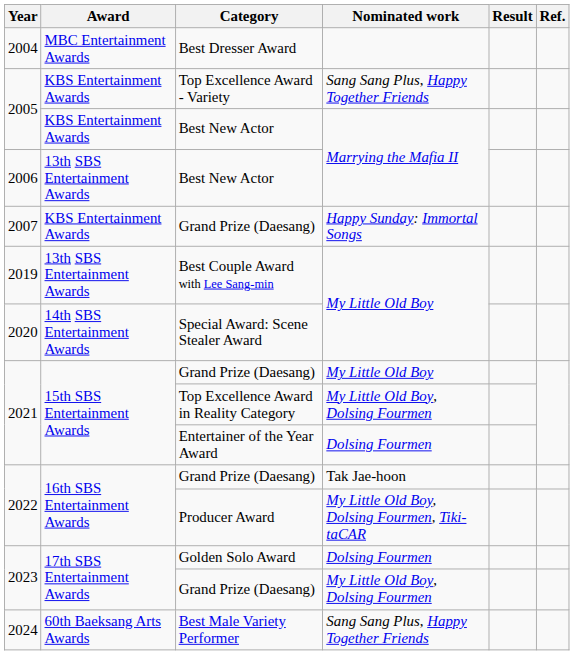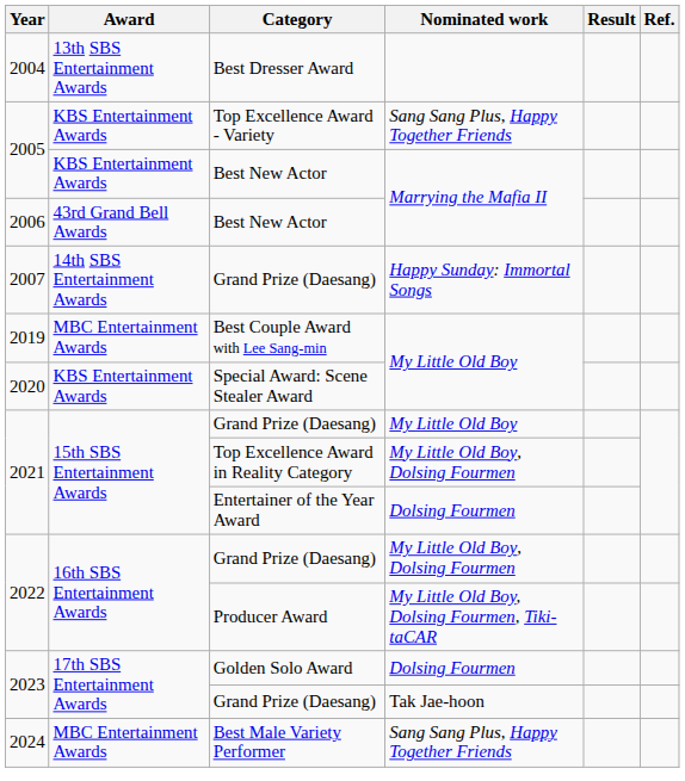 <table class="wikitable">
 <tr>
 <th>Year</th>
 <th>Award</th>
 <th>Category</th>
 <th>Nominated work</th>
 <th>Result</th>
 <th>Ref.</th>
 </tr>
 <tr>
 <td>2004</td>
-<td><a href='#'>MBC Entertainment Awards</a></td>
+<td><a href='#'>13th</a> <a href='#'>SBS Entertainment Awards</a></td>
 <td>Best Dresser Award</td>
 <td></td>
 <td></td>
 <td></td>
 </tr>
 <tr>
 <td rowspan=2>2005</td>
 <td><a href='#'>KBS Entertainment Awards</a></td>
 <td>Top Excellence Award - Variety</td>
 <td><em>Sang Sang Plus</em>, <em><a href='#'>Happy Together Friends</a></em></td>
 <td></td>
 <td></td>
 </tr>
 <tr>
 <td><a href='#'>KBS Entertainment Awards</a></td>
 <td>Best New Actor</td>
 <td rowspan=2><em><a href='#'>Marrying the Mafia II</a></em></td>
 <td></td>
 <td></td>
 </tr>
 <tr>
 <td>2006</td>
-<td><a href='#'>13th</a> <a href='#'>SBS Entertainment Awards</a></td>
+<td><a href='#'>43rd Grand Bell Awards</a></td>
 <td>Best New Actor</td>
 <td></td>
 <td></td>
 </tr>
 <tr>
 <td>2007</td>
-<td><a href='#'>KBS Entertainment Awards</a></td>
+<td><a href='#'>14th</a> <a href='#'>SBS Entertainment Awards</a></td>
 <td>Grand Prize (Daesang)</td>
 <td><em><a href='#'>Happy Sunday</a>: <a href='#'>Immortal Songs</a></em></td>
 <td></td>
 <td style="text-align:center"></td>
 </tr>
 <tr>
 <td>2019</td>
-<td><a href='#'>13th</a> <a href='#'>SBS Entertainment Awards</a></td>
+<td><a href='#'>MBC Entertainment Awards</a></td>
 <td>Best Couple Award <small>with <a href='#'>Lee Sang-min</a></small></td>
 <td rowspan=2><em><a href='#'>My Little Old Boy</a></em></td>
 <td></td>
 <td style="text-align:center"></td>
 </tr>
 <tr>
 <td>2020</td>
-<td><a href='#'>14th</a> <a href='#'>SBS Entertainment Awards</a></td>
+<td><a href='#'>KBS Entertainment Awards</a></td>
 <td>Special Award: Scene Stealer Award</td>
 <td></td>
 <td style="text-align:center"></td>
 </tr>
 <tr>
 <td rowspan="3">2021</td>
 <td rowspan="3"><a href='#'>15th SBS Entertainment Awards</a></td>
 <td>Grand Prize (Daesang) </td>
 <td><em><a href='#'>My Little Old Boy</a></em></td>
 <td></td>
 <td style="text-align:center" rowspan="3"></td>
 </tr>
 <tr>
 <td>Top Excellence Award in Reality Category</td>
 <td><em><a href='#'>My Little Old Boy</a></em>, <em><a href='#'>Dolsing Fourmen</a></em></td>
 <td></td>
 </tr>
 <tr>
 <td>Entertainer of the Year Award</td>
 <td><em><a href='#'>Dolsing Fourmen</a></em> <br></td>
 <td></td>
 </tr>
 <tr>
 <td rowspan="2">2022</td>
 <td rowspan="2"><a href='#'>16th SBS Entertainment Awards</a></td>
 <td>Grand Prize (Daesang)</td>
-<td>Tak Jae-hoon</td>
+<td><em><a href='#'>My Little Old Boy</a></em>, <em><a href='#'>Dolsing Fourmen</a></em></td>
 <td></td>
 <td style="text-align:center"></td>
 </tr>
 <tr>
 <td>Producer Award</td>
 <td><em><a href='#'>My Little Old Boy</a>, <a href='#'>Dolsing Fourmen</a>, <a href='#'>Tiki-taCAR</a></em></td>
 <td></td>
 <td style="text-align:center"></td>
 </tr>
 <tr>
 <td rowspan="2">2023</td>
 <td rowspan="2"><a href='#'>17th SBS Entertainment Awards</a></td>
 <td>Golden Solo Award</td>
 <td><em><a href='#'>Dolsing Fourmen</a></em> <br></td>
 <td></td>
 <td style="text-align:center"></td>
 </tr>
 <tr>
 <td>Grand Prize (Daesang)</td>
-<td><em><a href='#'>My Little Old Boy</a></em>, <em><a href='#'>Dolsing Fourmen</a></em></td>
+<td>Tak Jae-hoon</td>
 <td></td>
 <td style="text-align:center"></td>
 </tr>
 <tr>
 <td>2024</td>
-<td><a href='#'>60th Baeksang Arts Awards</a></td>
+<td><a href='#'>MBC Entertainment Awards</a></td>
 <td><a href='#'>Best Male Variety Performer</a></td>
 <td><em>Sang Sang Plus</em>, <em><a href='#'>Happy Together Friends</a></em></td>
 <td></td>
 <td style="text-align:center"></td>
 </tr>
 </table>
